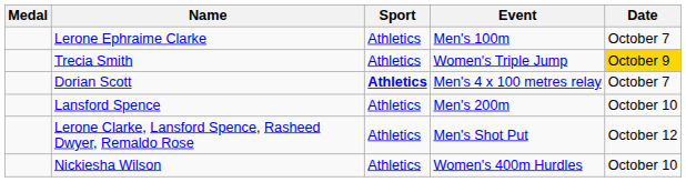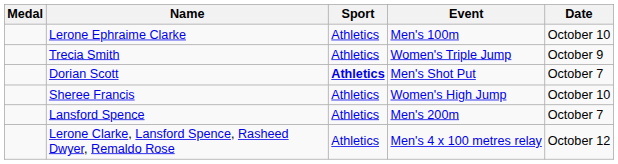 <table class="wikitable sortable">
 <tr>
 <th>Medal</th>
 <th width=350px>Name</th>
 <th>Sport</th>
 <th>Event</th>
 <th>Date</th>
 </tr>
 <tr>
 <td></td>
 <td><a href='#'>Lerone Ephraime Clarke</a></td>
 <td><a href='#'>Athletics</a></td>
 <td><a href='#'>Men's 100m</a></td>
-<td>October 7</td>
+<td>October 10</td>
 </tr>
 <tr>
 <td></td>
 <td><a href='#'>Trecia Smith</a></td>
 <td><a href='#'>Athletics</a></td>
 <td><a href='#'>Women's Triple Jump</a></td>
-<td style="background: gold;">October 9</td>
+<td>October 9</td>
 </tr>
 <tr>
 <td></td>
 <td><a href='#'>Dorian Scott</a></td>
 <td><strong><a href='#'>Athletics</a></strong></td>
-<td><a href='#'>Men's 4 x 100 metres relay</a></td>
+<td><a href='#'>Men's Shot Put</a></td>
 <td>October 7</td>
+</tr>
+<tr>
+<td></td>
+<td><a href='#'>Sheree Francis</a></td>
+<td><a href='#'>Athletics</a></td>
+<td><a href='#'>Women's High Jump</a></td>
+<td>October 10</td>
 </tr>
 <tr>
 <td></td>
 <td><a href='#'>Lansford Spence</a></td>
 <td><a href='#'>Athletics</a></td>
 <td><a href='#'>Men's 200m</a></td>
-<td>October 10</td>
+<td>October 7</td>
 </tr>
 <tr>
 <td></td>
 <td><a href='#'>Lerone Clarke</a>, <a href='#'>Lansford Spence</a>, <a href='#'>Rasheed Dwyer</a>, <a href='#'>Remaldo Rose</a></td>
 <td><a href='#'>Athletics</a></td>
-<td><a href='#'>Men's Shot Put</a></td>
+<td><a href='#'>Men's 4 x 100 metres relay</a></td>
 <td>October 12</td>
 </tr>
-<tr>
-<td></td>
-<td><a href='#'>Nickiesha Wilson</a></td>
-<td><a href='#'>Athletics</a></td>
-<td><a href='#'>Women's 400m Hurdles</a></td>
-<td>October 10</td>
-</tr>
 </table>
